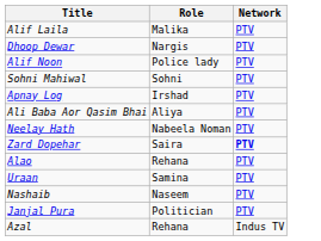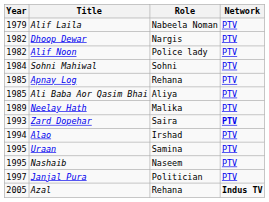 <table class="wikitable sortable plainrowheaders">
 <tr style="text-align:center;">
+<th scope="col">Year</th>
 <th scope="col">Title</th>
 <th scope="col">Role</th>
 <th scope="col">Network</th>
 </tr>
 <tr>
+<td>1979</td>
 <td><em>Alif Laila</em></td>
-<td>Malika</td>
+<td>Nabeela Noman</td>
 <td><a href='#'>PTV</a></td>
 </tr>
 <tr>
+<td>1982</td>
 <td><em><a href='#'>Dhoop Dewar</a></em></td>
 <td>Nargis</td>
 <td><a href='#'>PTV</a></td>
 </tr>
 <tr>
+<td>1982</td>
 <td><em><a href='#'>Alif Noon</a></em></td>
 <td>Police lady</td>
 <td><a href='#'>PTV</a></td>
 </tr>
 <tr>
+<td>1984</td>
 <td><em>Sohni Mahiwal</em></td>
 <td>Sohni</td>
 <td><a href='#'>PTV</a></td>
 </tr>
 <tr>
+<td>1985</td>
 <td><em><a href='#'>Apnay Log</a></em></td>
-<td>Irshad</td>
+<td>Rehana</td>
 <td><a href='#'>PTV</a></td>
 </tr>
 <tr>
+<td>1985</td>
 <td><em>Ali Baba Aor Qasim Bhai</em></td>
 <td>Aliya</td>
 <td><a href='#'>PTV</a></td>
 </tr>
 <tr>
+<td>1989</td>
 <td><em><a href='#'>Neelay Hath</a></em></td>
-<td>Nabeela Noman</td>
+<td>Malika</td>
 <td><a href='#'>PTV</a></td>
 </tr>
 <tr>
+<td>1993</td>
 <td><em><a href='#'>Zard Dopehar</a></em></td>
 <td>Saira</td>
 <td><strong><a href='#'>PTV</a></strong></td>
 </tr>
 <tr>
+<td>1994</td>
 <td><em><a href='#'>Alao</a></em></td>
-<td>Rehana</td>
+<td>Irshad</td>
 <td><a href='#'>PTV</a></td>
 </tr>
 <tr>
+<td>1995</td>
 <td><em><a href='#'>Uraan</a></em></td>
 <td>Samina</td>
 <td><a href='#'>PTV</a></td>
 </tr>
 <tr>
+<td>1995</td>
 <td><em>Nashaib</em></td>
 <td>Naseem</td>
 <td><a href='#'>PTV</a></td>
 </tr>
 <tr>
+<td>1997</td>
 <td><em><a href='#'>Janjal Pura</a></em></td>
 <td>Politician</td>
 <td><a href='#'>PTV</a></td>
 </tr>
 <tr>
+<td>2005</td>
 <td><em>Azal</em></td>
 <td>Rehana</td>
-<td>Indus TV</td>
+<td><strong>Indus TV</strong></td>
 </tr>
 </table>
